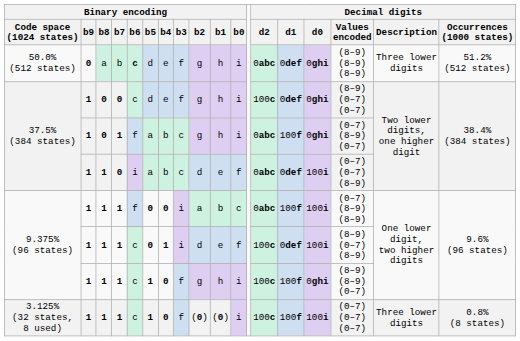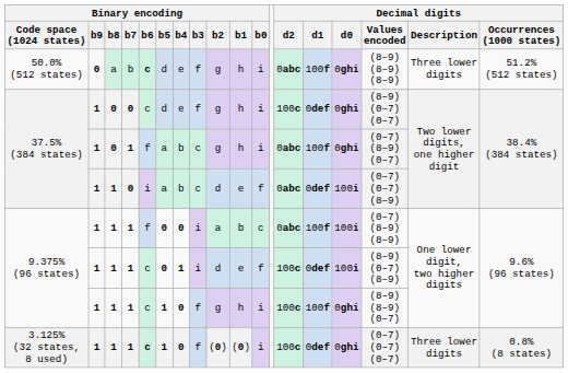 <table class="wikitable" border="1" style="text-align:center">
 <tr>
 <th scope="col" colspan="11">Binary encoding</th>
 <td rowspan="10"></td>
 <th scope="col" colspan="6">Decimal digits</th>
 </tr>
 <tr>
 <th scope="col">Code space (1024 states)</th>
 <th scope="col">b9</th>
 <th scope="col">b8</th>
 <th scope="col">b7</th>
 <th scope="col">b6</th>
 <th scope="col">b5</th>
 <th scope="col">b4</th>
 <th scope="col">b3</th>
 <th scope="col">b2</th>
 <th scope="col">b1</th>
 <th scope="col">b0</th>
 <th scope="col">d2</th>
 <th scope="col">d1</th>
 <th scope="col">d0</th>
 <th scope="col">Values encoded</th>
 <th scope="col">Description</th>
 <th scope="col">Occurrences (1000 states)</th>
 </tr>
 <tr>
 <td>50.0% (512 states)</td>
 <td><strong>0</strong></td>
 <td bgcolor=#cef2e0>a</td>
 <td bgcolor=#cef2e0>b</td>
 <td bgcolor=#cef2e0><strong>c</strong></td>
 <td bgcolor=#cedff2>d</td>
 <td bgcolor=#cedff2>e</td>
 <td bgcolor=#cedff2>f</td>
 <td bgcolor=#ddcef2>g</td>
 <td bgcolor=#ddcef2>h</td>
 <td bgcolor=#ddcef2>i</td>
 <td bgcolor=#cef2e0>0<strong>abc</strong></td>
-<td bgcolor=#cedff2>0<strong>def</strong></td>
+<td bgcolor=#cedff2>100<strong>f</strong></td>
 <td bgcolor=#ddcef2>0<strong>ghi</strong></td>
 <td>(8–9) (8–9) (8–9)</td>
 <td>Three lower digits</td>
 <td>51.2% (512 states)</td>
 </tr>
 <tr bgcolor=#f2f2f2>
 <td rowspan=3>37.5% (384 states)</td>
 <td><strong>1</strong></td>
 <td><strong>0</strong></td>
 <td><strong>0</strong></td>
 <td bgcolor=#cef2e0>c</td>
 <td bgcolor=#cedff2>d</td>
 <td bgcolor=#cedff2>e</td>
 <td bgcolor=#cedff2>f</td>
 <td bgcolor=#ddcef2>g</td>
 <td bgcolor=#ddcef2>h</td>
 <td bgcolor=#ddcef2>i</td>
 <td bgcolor=#cef2e0>100<strong>c</strong></td>
 <td bgcolor=#cedff2>0<strong>def</strong></td>
 <td bgcolor=#ddcef2>0<strong>ghi</strong></td>
 <td>(8–9) (0–7) (0–7)</td>
 <td rowspan=3>Two lower digits,<br>one higher digit</td>
 <td rowspan=3>38.4% (384 states)</td>
 </tr>
 <tr bgcolor=#f2f2f2>
 <td><strong>1</strong></td>
 <td><strong>0</strong></td>
 <td><strong>1</strong></td>
 <td bgcolor=#cedff2>f</td>
 <td bgcolor=#cef2e0>a</td>
 <td bgcolor=#cef2e0>b</td>
 <td bgcolor=#cef2e0>c</td>
 <td bgcolor=#ddcef2>g</td>
 <td bgcolor=#ddcef2>h</td>
 <td bgcolor=#ddcef2>i</td>
 <td bgcolor=#cef2e0>0<strong>abc</strong></td>
 <td bgcolor=#cedff2>100<strong>f</strong></td>
 <td bgcolor=#ddcef2>0<strong>ghi</strong></td>
 <td>(0–7) (8–9) (0–7)</td>
 </tr>
 <tr bgcolor=#f2f2f2>
 <td><strong>1</strong></td>
 <td><strong>1</strong></td>
 <td><strong>0</strong></td>
 <td bgcolor=#ddcef2>i</td>
 <td bgcolor=#cef2e0>a</td>
 <td bgcolor=#cef2e0>b</td>
 <td bgcolor=#cef2e0>c</td>
 <td bgcolor=#cedff2>d</td>
 <td bgcolor=#cedff2>e</td>
 <td bgcolor=#cedff2>f</td>
 <td bgcolor=#cef2e0>0<strong>abc</strong></td>
 <td bgcolor=#cedff2>0<strong>def</strong></td>
 <td bgcolor=#ddcef2>100<strong>i</strong></td>
 <td>(0–7) (0–7) (8–9)</td>
 </tr>
 <tr>
 <td rowspan=3>9.375% (96 states)</td>
 <td><strong>1</strong></td>
 <td><strong>1</strong></td>
 <td><strong>1</strong></td>
 <td bgcolor=#cedff2>f</td>
 <td><strong>0</strong></td>
 <td><strong>0</strong></td>
 <td bgcolor=#ddcef2>i</td>
 <td bgcolor=#cef2e0>a</td>
 <td bgcolor=#cef2e0>b</td>
 <td bgcolor=#cef2e0>c</td>
 <td bgcolor=#cef2e0>0<strong>abc</strong></td>
 <td bgcolor=#cedff2>100<strong>f</strong></td>
 <td bgcolor=#ddcef2>100<strong>i</strong></td>
 <td>(0–7) (8–9) (8–9)</td>
 <td rowspan=3>One lower digit,<br>two higher digits</td>
 <td rowspan=3>9.6% (96 states)</td>
 </tr>
 <tr>
 <td><strong>1</strong></td>
 <td><strong>1</strong></td>
 <td><strong>1</strong></td>
 <td bgcolor=#cef2e0>c</td>
 <td><strong>0</strong></td>
 <td><strong>1</strong></td>
 <td bgcolor=#ddcef2>i</td>
 <td bgcolor=#cedff2>d</td>
 <td bgcolor=#cedff2>e</td>
 <td bgcolor=#cedff2>f</td>
 <td bgcolor=#cef2e0>100<strong>c</strong></td>
 <td bgcolor=#cedff2>0<strong>def</strong></td>
 <td bgcolor=#ddcef2>100<strong>i</strong></td>
 <td>(8–9) (0–7) (8–9)</td>
 </tr>
 <tr>
 <td><strong>1</strong></td>
 <td><strong>1</strong></td>
 <td><strong>1</strong></td>
 <td bgcolor=#cef2e0>c</td>
 <td><strong>1</strong></td>
 <td><strong>0</strong></td>
 <td bgcolor=#cedff2>f</td>
 <td bgcolor=#ddcef2>g</td>
 <td bgcolor=#ddcef2>h</td>
 <td bgcolor=#ddcef2>i</td>
 <td bgcolor=#cef2e0>100<strong>c</strong></td>
 <td bgcolor=#cedff2>100<strong>f</strong></td>
 <td bgcolor=#ddcef2>0<strong>ghi</strong></td>
 <td>(8–9) (8–9) (0–7)</td>
 </tr>
 <tr bgcolor=#f2f2f2>
 <td>3.125% (32 states, 8 used)</td>
 <td><strong>1</strong></td>
 <td><strong>1</strong></td>
 <td><strong>1</strong></td>
-<td bgcolor=#cef2e0>c</td>
+<td bgcolor=#cef2e0><strong>c</strong></td>
 <td><strong>1</strong></td>
 <td><strong>0</strong></td>
 <td bgcolor=#cedff2>f</td>
 <td>(<strong>0</strong>)</td>
 <td>(<strong>0</strong>)</td>
 <td bgcolor=#ddcef2>i</td>
 <td bgcolor=#cef2e0>100<strong>c</strong></td>
-<td bgcolor=#cedff2>100<strong>f</strong></td>
-<td bgcolor=#ddcef2>100<strong>i</strong></td>
+<td bgcolor=#cedff2>0<strong>def</strong></td>
+<td bgcolor=#ddcef2>0<strong>ghi</strong></td>
 <td>(0–7) (0–7) (0–7)</td>
 <td>Three lower digits</td>
 <td>0.8% (8 states)</td>
 </tr>
 </table>
